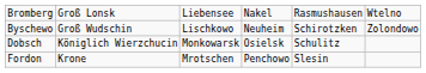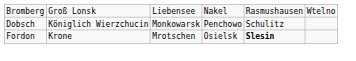 <table class="wikitable">
 <tr>
 <td>Bromberg</td>
 <td>Groß Lonsk</td>
 <td>Liebensee</td>
 <td>Nakel</td>
 <td>Rasmushausen</td>
 <td>Wtelno</td>
 </tr>
 <tr>
-<td>Byschewo</td>
-<td>Groß Wudschin</td>
-<td>Lischkowo</td>
-<td>Neuheim</td>
-<td>Schirotzken</td>
-<td>Zolondowo</td>
-</tr>
-<tr>
 <td>Dobsch</td>
 <td>Königlich Wierzchucin</td>
 <td>Monkowarsk</td>
-<td>Osielsk</td>
+<td>Penchowo</td>
 <td>Schulitz</td>
 <td></td>
 </tr>
 <tr>
 <td>Fordon</td>
 <td>Krone</td>
 <td>Mrotschen</td>
-<td>Penchowo</td>
-<td>Slesin</td>
+<td>Osielsk</td>
+<td><strong>Slesin</strong></td>
 <td></td>
 </tr>
 </table>
